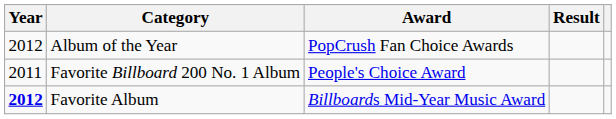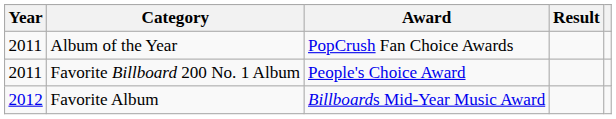 <table class="wikitable sortable plainrowheaders">
 <tr>
 <th scope="col">Year</th>
 <th scope="col">Category</th>
 <th scope="col">Award</th>
 <th scope="col">Result</th>
 <th scope="col"></th>
 </tr>
 <tr>
-<td>2012</td>
+<td>2011</td>
 <td>Album of the Year</td>
 <td><a href='#'>PopCrush</a> Fan Choice Awards</td>
 <td></td>
 <td style="text-align:center;"></td>
 </tr>
 <tr>
 <td>2011</td>
 <td>Favorite <em>Billboard</em> 200 No. 1 Album</td>
 <td><a href='#'>People's Choice Award</a></td>
 <td></td>
 <td style="text-align:center;"></td>
 </tr>
 <tr>
-<td><strong><a href='#'>2012</a></strong></td>
+<td><a href='#'>2012</a></td>
 <td>Favorite Album</td>
 <td><a href='#'><em>Billboard</em>s Mid-Year Music Award</a></td>
 <td></td>
 <td style="text-align:center;"></td>
 </tr>
 </table>
